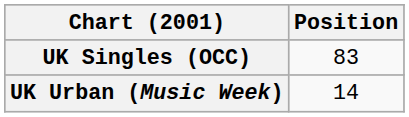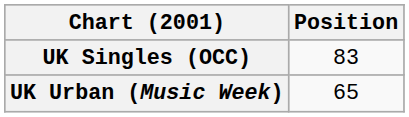 <table class="wikitable sortable plainrowheaders" style="text-align:center">
 <tr>
 <th scope="col">Chart (2001)</th>
 <th scope="col">Position</th>
 </tr>
 <tr>
 <th scope="row">UK Singles (OCC)</th>
 <td>83</td>
 </tr>
 <tr>
 <th scope="row">UK Urban (<em>Music Week</em>)</th>
-<td>14</td>
+<td>65</td>
 </tr>
 </table>
